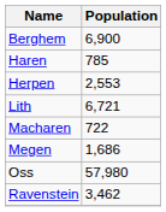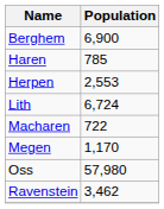 <table class="wikitable">
 <tr>
 <th>Name</th>
 <th>Population</th>
 </tr>
 <tr>
 <td><a href='#'>Berghem</a></td>
 <td>6,900</td>
 </tr>
 <tr>
 <td><a href='#'>Haren</a></td>
 <td>785</td>
 </tr>
 <tr>
 <td><a href='#'>Herpen</a></td>
 <td>2,553</td>
 </tr>
 <tr>
 <td><a href='#'>Lith</a></td>
-<td>6,721</td>
+<td>6,724</td>
 </tr>
 <tr>
 <td><a href='#'>Macharen</a></td>
 <td>722</td>
 </tr>
 <tr>
 <td><a href='#'>Megen</a></td>
-<td>1,686</td>
+<td>1,170</td>
 </tr>
 <tr>
 <td>Oss</td>
 <td>57,980</td>
 </tr>
 <tr>
 <td><a href='#'>Ravenstein</a></td>
 <td>3,462</td>
 </tr>
 <tr>
 </tr>
 </table>
